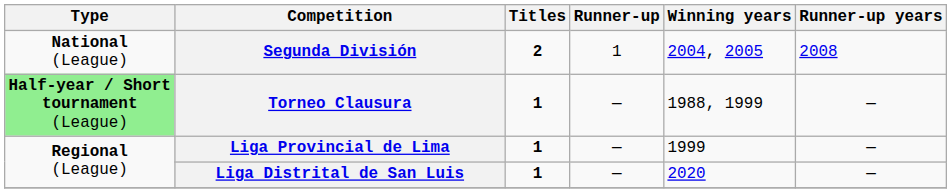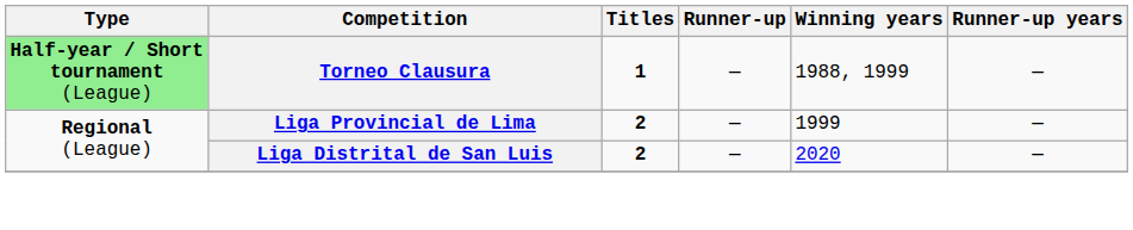 <table class="wikitable plainrowheaders" style="font-size:95%; text-align:center;">
 <tr>
 <th>Type</th>
 <th width=250px>Competition</th>
 <th>Titles</th>
 <th>Runner-up</th>
 <th>Winning years</th>
 <th>Runner-up years</th>
-</tr>
-<tr>
-<td rowspan=1><strong>National</strong><br>(League)</td>
-<th scope="col"><a href='#'>Segunda División</a></th>
-<td><strong>2</strong></td>
-<td>1</td>
-<td align="left"><a href='#'>2004</a>, <a href='#'>2005</a></td>
-<td align="left"><a href='#'>2008</a></td>
 </tr>
 <tr>
 <td rowspan=1 style="background: lightgreen;"><strong>Half-year / Short<br>tournament</strong><br>(League)</td>
 <th scope=col><a href='#'>Torneo Clausura</a></th>
 <td><strong>1</strong></td>
 <td style="text-align:center;">—</td>
 <td align="left">1988, 1999 </td>
 <td style="text-align:center;">—</td>
 </tr>
 <tr>
 <td rowspan=2><strong>Regional</strong><br>(League)</td>
 <th scope=col><a href='#'>Liga Provincial de Lima</a></th>
-<td><strong>1</strong></td>
+<td><strong>2</strong></td>
 <td style="text-align:center;">—</td>
 <td align="left">1999 </td>
 <td style="text-align:center;">—</td>
 </tr>
 <tr>
 <th scope=col><a href='#'>Liga Distrital de San Luis</a></th>
-<td><strong>1</strong></td>
+<td><strong>2</strong></td>
 <td style="text-align:center;">—</td>
 <td align="left"><a href='#'>2020</a></td>
 <td style="text-align:center;">—</td>
 </tr>
 <tr>
 </tr>
 </table>
